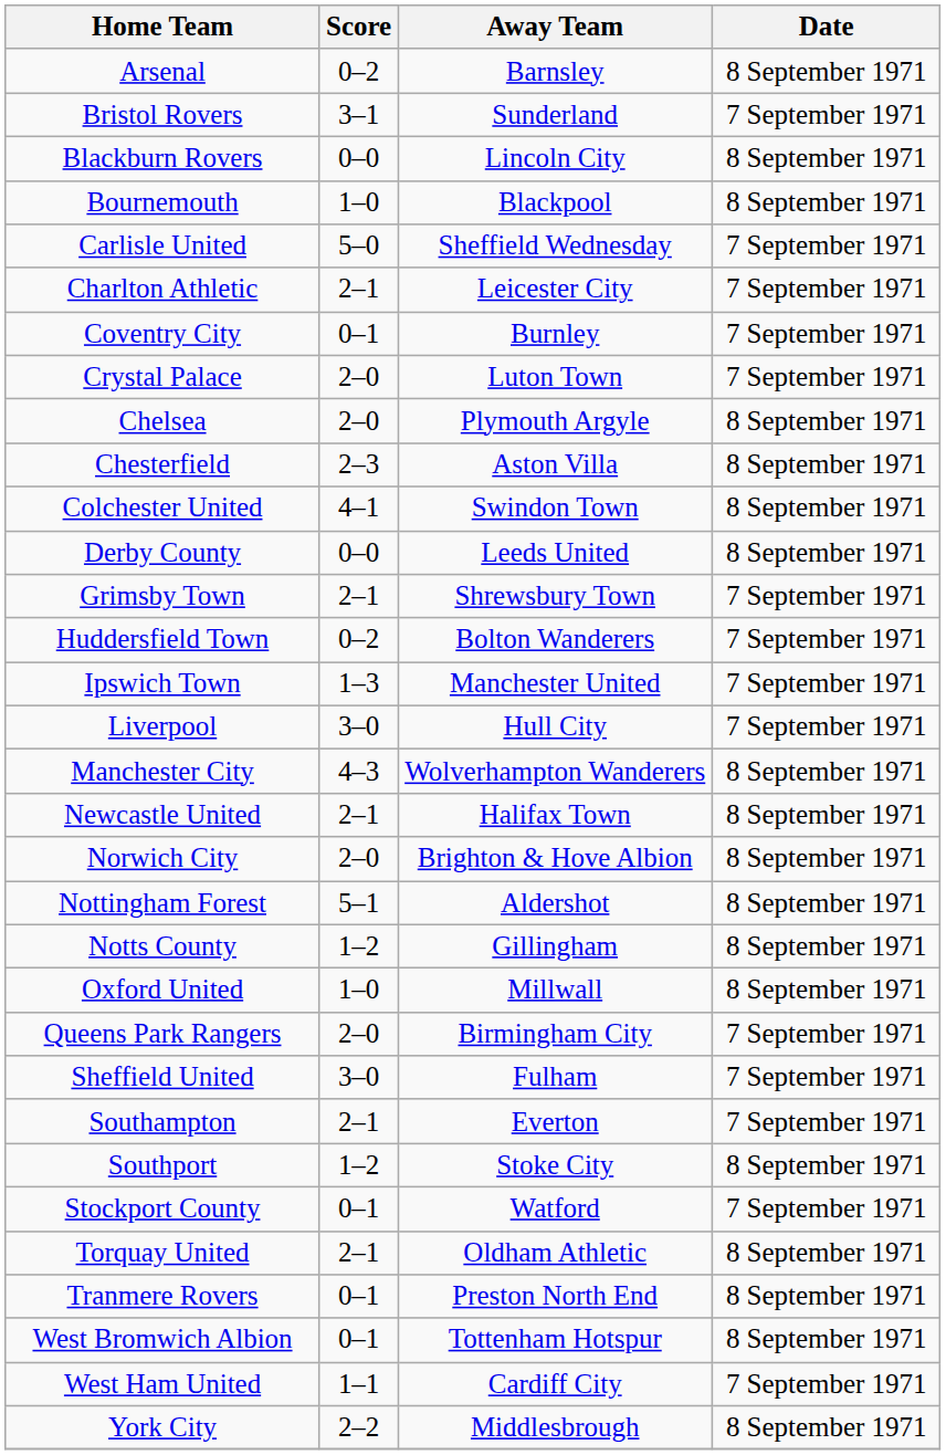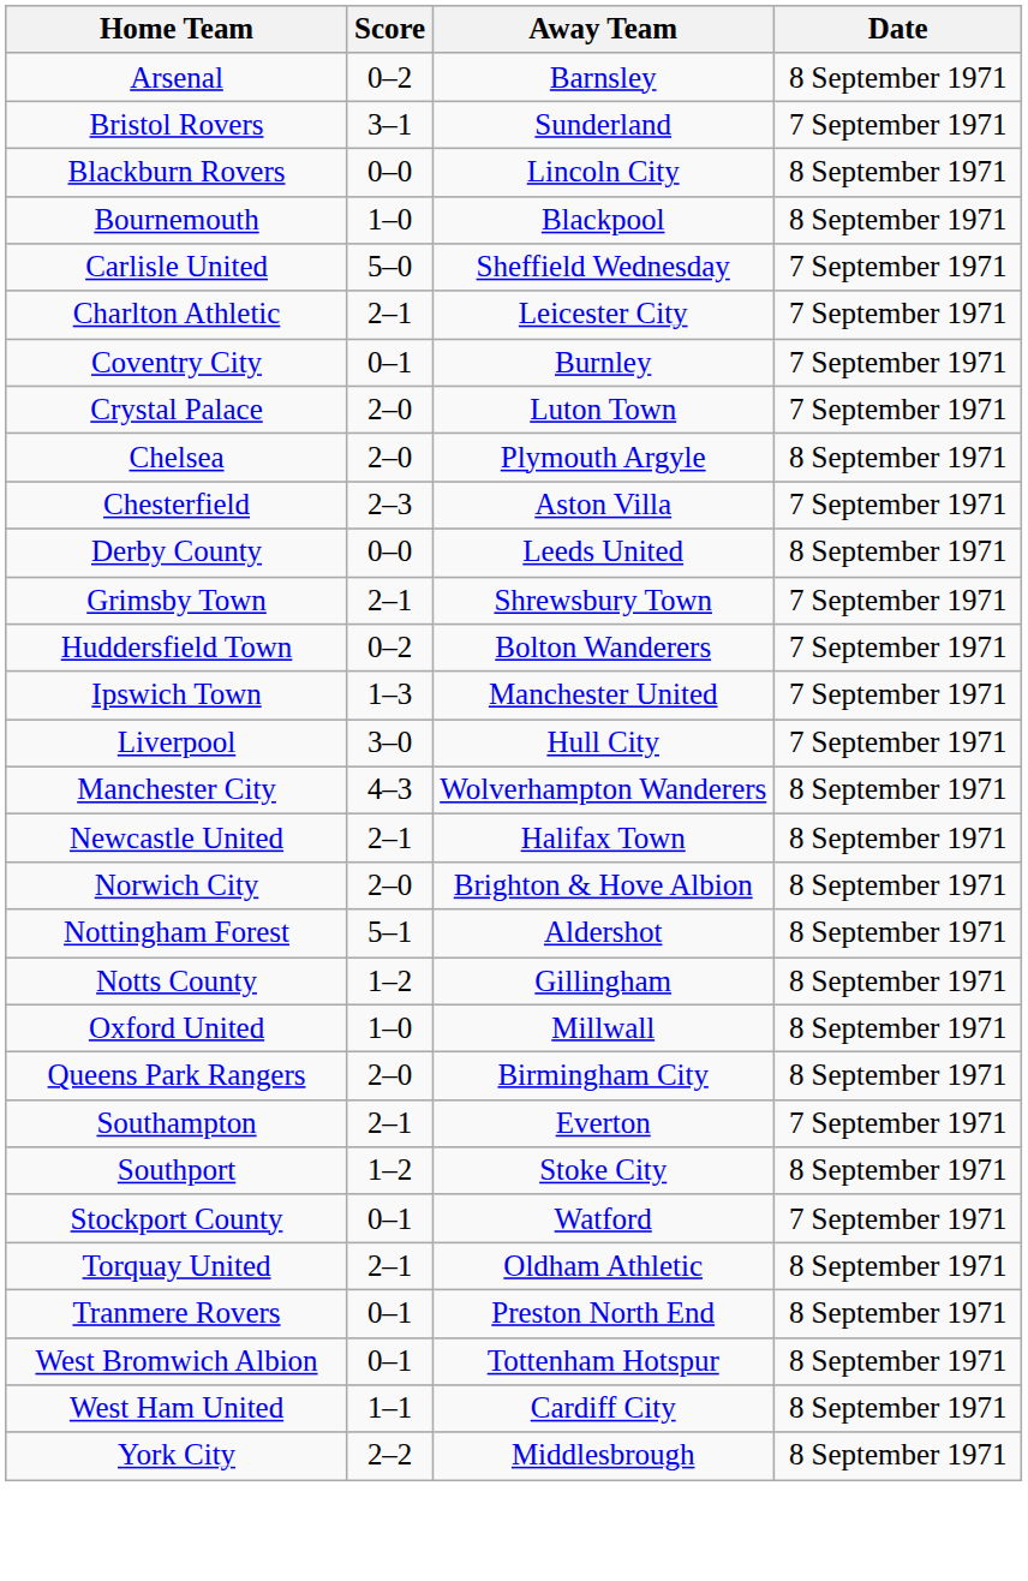 <table class="wikitable" style="text-align:center;">
 <tr>
 <th width=175>Home Team</th>
 <th width=20>Score</th>
 <th width=175>Away Team</th>
 <th width=125>Date</th>
 </tr>
 <tr>
 <td><a href='#'>Arsenal</a></td>
 <td>0–2</td>
 <td><a href='#'>Barnsley</a></td>
 <td>8 September 1971</td>
 </tr>
 <tr>
 <td><a href='#'>Bristol Rovers</a></td>
 <td>3–1</td>
 <td><a href='#'>Sunderland</a></td>
 <td>7 September 1971</td>
 </tr>
 <tr>
 <td><a href='#'>Blackburn Rovers</a></td>
 <td>0–0</td>
 <td><a href='#'>Lincoln City</a></td>
 <td>8 September 1971</td>
 </tr>
 <tr>
 <td><a href='#'>Bournemouth</a></td>
 <td>1–0</td>
 <td><a href='#'>Blackpool</a></td>
 <td>8 September 1971</td>
 </tr>
 <tr>
 <td><a href='#'>Carlisle United</a></td>
 <td>5–0</td>
 <td><a href='#'>Sheffield Wednesday</a></td>
 <td>7 September 1971</td>
 </tr>
 <tr>
 <td><a href='#'>Charlton Athletic</a></td>
 <td>2–1</td>
 <td><a href='#'>Leicester City</a></td>
 <td>7 September 1971</td>
 </tr>
 <tr>
 <td><a href='#'>Coventry City</a></td>
 <td>0–1</td>
 <td><a href='#'>Burnley</a></td>
 <td>7 September 1971</td>
 </tr>
 <tr>
 <td><a href='#'>Crystal Palace</a></td>
 <td>2–0</td>
 <td><a href='#'>Luton Town</a></td>
 <td>7 September 1971</td>
 </tr>
 <tr>
 <td><a href='#'>Chelsea</a></td>
 <td>2–0</td>
 <td><a href='#'>Plymouth Argyle</a></td>
 <td>8 September 1971</td>
 </tr>
 <tr>
 <td><a href='#'>Chesterfield</a></td>
 <td>2–3</td>
 <td><a href='#'>Aston Villa</a></td>
-<td>8 September 1971</td>
-</tr>
-<tr>
-<td><a href='#'>Colchester United</a></td>
-<td>4–1</td>
-<td><a href='#'>Swindon Town</a></td>
-<td>8 September 1971</td>
+<td>7 September 1971</td>
 </tr>
 <tr>
 <td><a href='#'>Derby County</a></td>
 <td>0–0</td>
 <td><a href='#'>Leeds United</a></td>
 <td>8 September 1971</td>
 </tr>
 <tr>
 <td><a href='#'>Grimsby Town</a></td>
 <td>2–1</td>
 <td><a href='#'>Shrewsbury Town</a></td>
 <td>7 September 1971</td>
 </tr>
 <tr>
 <td><a href='#'>Huddersfield Town</a></td>
 <td>0–2</td>
 <td><a href='#'>Bolton Wanderers</a></td>
 <td>7 September 1971</td>
 </tr>
 <tr>
 <td><a href='#'>Ipswich Town</a></td>
 <td>1–3</td>
 <td><a href='#'>Manchester United</a></td>
 <td>7 September 1971</td>
 </tr>
 <tr>
 <td><a href='#'>Liverpool</a></td>
 <td>3–0</td>
 <td><a href='#'>Hull City</a></td>
 <td>7 September 1971</td>
 </tr>
 <tr>
 <td><a href='#'>Manchester City</a></td>
 <td>4–3</td>
 <td><a href='#'>Wolverhampton Wanderers</a></td>
 <td>8 September 1971</td>
 </tr>
 <tr>
 <td><a href='#'>Newcastle United</a></td>
 <td>2–1</td>
 <td><a href='#'>Halifax Town</a></td>
 <td>8 September 1971</td>
 </tr>
 <tr>
 <td><a href='#'>Norwich City</a></td>
 <td>2–0</td>
 <td><a href='#'>Brighton & Hove Albion</a></td>
 <td>8 September 1971</td>
 </tr>
 <tr>
 <td><a href='#'>Nottingham Forest</a></td>
 <td>5–1</td>
 <td><a href='#'>Aldershot</a></td>
 <td>8 September 1971</td>
 </tr>
 <tr>
 <td><a href='#'>Notts County</a></td>
 <td>1–2</td>
 <td><a href='#'>Gillingham</a></td>
 <td>8 September 1971</td>
 </tr>
 <tr>
 <td><a href='#'>Oxford United</a></td>
 <td>1–0</td>
 <td><a href='#'>Millwall</a></td>
 <td>8 September 1971</td>
 </tr>
 <tr>
 <td><a href='#'>Queens Park Rangers</a></td>
 <td>2–0</td>
 <td><a href='#'>Birmingham City</a></td>
-<td>7 September 1971</td>
-</tr>
-<tr>
-<td><a href='#'>Sheffield United</a></td>
-<td>3–0</td>
-<td><a href='#'>Fulham</a></td>
-<td>7 September 1971</td>
+<td>8 September 1971</td>
 </tr>
 <tr>
 <td><a href='#'>Southampton</a></td>
 <td>2–1</td>
 <td><a href='#'>Everton</a></td>
 <td>7 September 1971</td>
 </tr>
 <tr>
 <td><a href='#'>Southport</a></td>
 <td>1–2</td>
 <td><a href='#'>Stoke City</a></td>
 <td>8 September 1971</td>
 </tr>
 <tr>
 <td><a href='#'>Stockport County</a></td>
 <td>0–1</td>
 <td><a href='#'>Watford</a></td>
 <td>7 September 1971</td>
 </tr>
 <tr>
 <td><a href='#'>Torquay United</a></td>
 <td>2–1</td>
 <td><a href='#'>Oldham Athletic</a></td>
 <td>8 September 1971</td>
 </tr>
 <tr>
 <td><a href='#'>Tranmere Rovers</a></td>
 <td>0–1</td>
 <td><a href='#'>Preston North End</a></td>
 <td>8 September 1971</td>
 </tr>
 <tr>
 <td><a href='#'>West Bromwich Albion</a></td>
 <td>0–1</td>
 <td><a href='#'>Tottenham Hotspur</a></td>
 <td>8 September 1971</td>
 </tr>
 <tr>
 <td><a href='#'>West Ham United</a></td>
 <td>1–1</td>
 <td><a href='#'>Cardiff City</a></td>
-<td>7 September 1971</td>
+<td>8 September 1971</td>
 </tr>
 <tr>
 <td><a href='#'>York City</a></td>
 <td>2–2</td>
 <td><a href='#'>Middlesbrough</a></td>
 <td>8 September 1971</td>
 </tr>
 <tr>
 </tr>
 </table>
